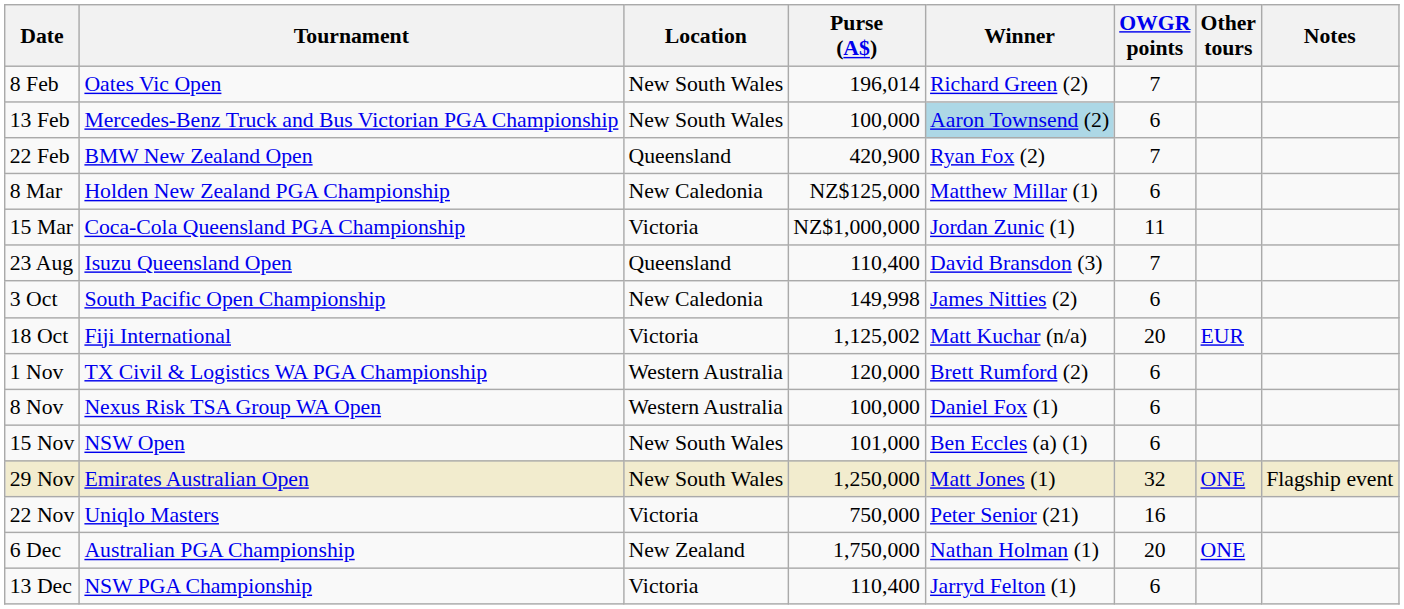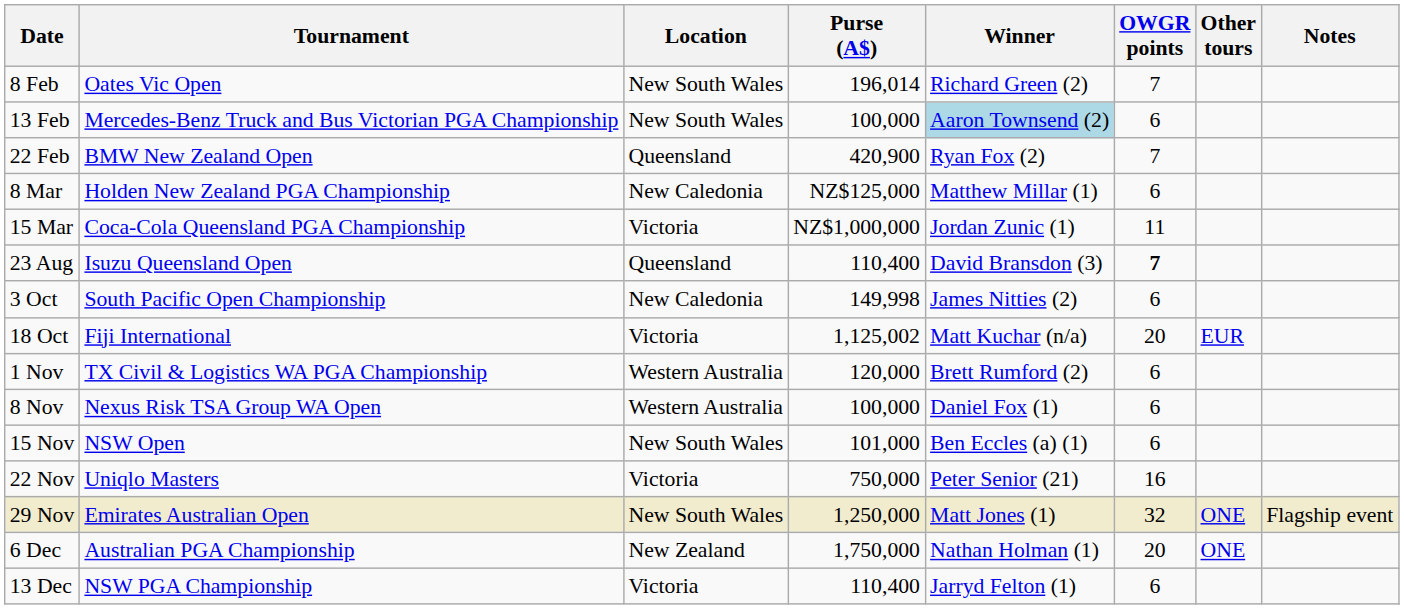 <table class="wikitable" style="font-size:95%">
 <tr>
 <th>Date</th>
 <th>Tournament</th>
 <th>Location</th>
 <th>Purse<br>(<a href='#'>A$</a>)</th>
 <th>Winner</th>
 <th><a href='#'>OWGR</a><br>points</th>
 <th>Other<br>tours</th>
 <th>Notes</th>
 </tr>
 <tr>
 <td>8 Feb</td>
 <td><a href='#'>Oates Vic Open</a></td>
 <td>New South Wales</td>
 <td align=right>196,014</td>
 <td> <a href='#'>Richard Green</a> (2)</td>
 <td align=center>7</td>
 <td></td>
 <td></td>
 </tr>
 <tr>
 <td>13 Feb</td>
 <td><a href='#'>Mercedes-Benz Truck and Bus Victorian PGA Championship</a></td>
 <td>New South Wales</td>
 <td align=right>100,000</td>
 <td style="background: lightblue;"> <a href='#'>Aaron Townsend</a> (2)</td>
 <td align=center>6</td>
 <td></td>
 <td></td>
 </tr>
 <tr>
 <td>22 Feb</td>
 <td><a href='#'>BMW New Zealand Open</a></td>
 <td>Queensland</td>
 <td align=right>420,900</td>
 <td> <a href='#'>Ryan Fox</a> (2)</td>
 <td align=center>7</td>
 <td></td>
 <td></td>
 </tr>
 <tr>
 <td>8 Mar</td>
 <td><a href='#'>Holden New Zealand PGA Championship</a></td>
 <td>New Caledonia</td>
 <td align=right>NZ$125,000</td>
 <td> <a href='#'>Matthew Millar</a> (1)</td>
 <td align=center>6</td>
 <td></td>
 <td></td>
 </tr>
 <tr>
 <td>15 Mar</td>
 <td><a href='#'>Coca-Cola Queensland PGA Championship</a></td>
 <td>Victoria</td>
 <td align=right>NZ$1,000,000</td>
 <td> <a href='#'>Jordan Zunic</a> (1)</td>
 <td align=center>11</td>
 <td></td>
 <td></td>
 </tr>
 <tr>
 <td>23 Aug</td>
 <td><a href='#'>Isuzu Queensland Open</a></td>
 <td>Queensland</td>
 <td align=right>110,400</td>
 <td> <a href='#'>David Bransdon</a> (3)</td>
-<td align=center>7</td>
+<td align=center><strong>7</strong></td>
 <td></td>
 <td></td>
 </tr>
 <tr>
 <td>3 Oct</td>
 <td><a href='#'>South Pacific Open Championship</a></td>
 <td>New Caledonia</td>
 <td align=right>149,998</td>
 <td> <a href='#'>James Nitties</a> (2)</td>
 <td align=center>6</td>
 <td></td>
 <td></td>
 </tr>
 <tr>
 <td>18 Oct</td>
 <td><a href='#'>Fiji International</a></td>
 <td>Victoria</td>
 <td align=right>1,125,002</td>
 <td> <a href='#'>Matt Kuchar</a> (n/a)</td>
 <td align=center>20</td>
 <td><a href='#'>EUR</a></td>
 <td></td>
 </tr>
 <tr>
 <td>1 Nov</td>
 <td><a href='#'>TX Civil & Logistics WA PGA Championship</a></td>
 <td>Western Australia</td>
 <td align=right>120,000</td>
 <td> <a href='#'>Brett Rumford</a> (2)</td>
 <td align=center>6</td>
 <td></td>
 <td></td>
 </tr>
 <tr>
 <td>8 Nov</td>
 <td><a href='#'>Nexus Risk TSA Group WA Open</a></td>
 <td>Western Australia</td>
 <td align=right>100,000</td>
 <td> <a href='#'>Daniel Fox</a> (1)</td>
 <td align=center>6</td>
 <td></td>
 <td></td>
 </tr>
 <tr>
 <td>15 Nov</td>
 <td><a href='#'>NSW Open</a></td>
 <td>New South Wales</td>
 <td align=right>101,000</td>
 <td> <a href='#'>Ben Eccles</a> (a) (1)</td>
 <td align=center>6</td>
 <td></td>
 <td></td>
 </tr>
+<tr>
+<td>22 Nov</td>
+<td><a href='#'>Uniqlo Masters</a></td>
+<td Victoria (Australia)>Victoria</td>
+<td align=right>750,000</td>
+<td> <a href='#'>Peter Senior</a> (21)</td>
+<td align=center>16</td>
+<td></td>
+<td></td>
+</tr>
 <tr style="background:#f2ecce;">
 <td>29 Nov</td>
 <td><a href='#'>Emirates Australian Open</a></td>
 <td>New South Wales</td>
 <td align=right>1,250,000</td>
 <td> <a href='#'>Matt Jones</a> (1)</td>
 <td align=center>32</td>
 <td><a href='#'>ONE</a></td>
 <td>Flagship event</td>
-</tr>
-<tr>
-<td>22 Nov</td>
-<td><a href='#'>Uniqlo Masters</a></td>
-<td Victoria (Australia)>Victoria</td>
-<td align=right>750,000</td>
-<td> <a href='#'>Peter Senior</a> (21)</td>
-<td align=center>16</td>
-<td></td>
-<td></td>
 </tr>
 <tr>
 <td>6 Dec</td>
 <td><a href='#'>Australian PGA Championship</a></td>
 <td>New Zealand</td>
 <td align=right>1,750,000</td>
 <td> <a href='#'>Nathan Holman</a> (1)</td>
 <td align=center>20</td>
 <td><a href='#'>ONE</a></td>
 </tr>
 <tr>
 <td>13 Dec</td>
 <td><a href='#'>NSW PGA Championship</a></td>
 <td>Victoria</td>
 <td align=right>110,400</td>
 <td> <a href='#'>Jarryd Felton</a> (1)</td>
 <td align=center>6</td>
 <td></td>
 <td></td>
 </tr>
 </table>
